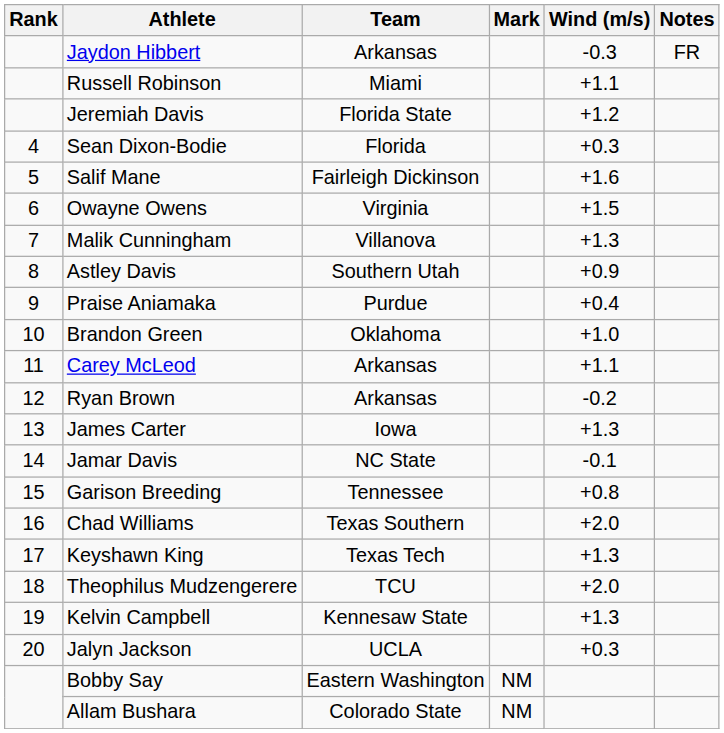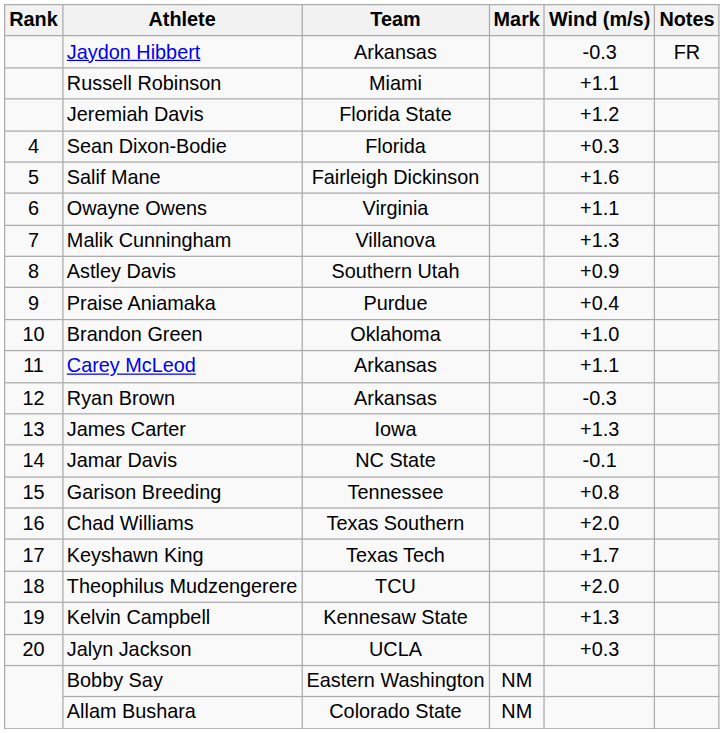 <table class="wikitable sortable" style="text-align:center">
 <tr>
 <th>Rank</th>
 <th>Athlete</th>
 <th>Team</th>
 <th>Mark</th>
 <th>Wind (m/s)</th>
 <th>Notes</th>
 </tr>
 <tr>
 <td></td>
 <td align=left> <a href='#'>Jaydon Hibbert</a></td>
 <td>Arkansas</td>
 <td></td>
 <td>-0.3</td>
 <td>FR</td>
 </tr>
 <tr>
 <td></td>
 <td align=left> Russell Robinson</td>
 <td>Miami</td>
 <td></td>
 <td>+1.1</td>
 <td></td>
 </tr>
 <tr>
 <td></td>
 <td align=left> Jeremiah Davis</td>
 <td>Florida State</td>
 <td></td>
 <td>+1.2</td>
 <td></td>
 </tr>
 <tr>
 <td>4</td>
 <td align=left> Sean Dixon-Bodie</td>
 <td>Florida</td>
 <td></td>
 <td>+0.3</td>
 <td></td>
 </tr>
 <tr>
 <td>5</td>
 <td align=left> Salif Mane</td>
 <td>Fairleigh Dickinson</td>
 <td></td>
 <td>+1.6</td>
 <td></td>
 </tr>
 <tr>
 <td>6</td>
 <td align=left> Owayne Owens</td>
 <td>Virginia</td>
 <td></td>
-<td>+1.5</td>
+<td>+1.1</td>
 <td></td>
 </tr>
 <tr>
 <td>7</td>
 <td align=left> Malik Cunningham</td>
 <td>Villanova</td>
 <td></td>
 <td>+1.3</td>
 <td></td>
 </tr>
 <tr>
 <td>8</td>
 <td align=left> Astley Davis</td>
 <td>Southern Utah</td>
 <td></td>
 <td>+0.9</td>
 <td></td>
 </tr>
 <tr>
 <td>9</td>
 <td align=left> Praise Aniamaka</td>
 <td>Purdue</td>
 <td></td>
 <td>+0.4</td>
 <td></td>
 </tr>
 <tr>
 <td>10</td>
 <td align=left> Brandon Green</td>
 <td>Oklahoma</td>
 <td></td>
 <td>+1.0</td>
 <td></td>
 </tr>
 <tr>
 <td>11</td>
 <td align=left> <a href='#'>Carey McLeod</a></td>
 <td>Arkansas</td>
 <td></td>
 <td>+1.1</td>
 <td></td>
 </tr>
 <tr>
 <td>12</td>
 <td align=left> Ryan Brown</td>
 <td>Arkansas</td>
 <td></td>
-<td>-0.2</td>
+<td>-0.3</td>
 <td></td>
 </tr>
 <tr>
 <td>13</td>
 <td align=left> James Carter</td>
 <td>Iowa</td>
 <td></td>
 <td>+1.3</td>
 <td></td>
 </tr>
 <tr>
 <td>14</td>
 <td align=left>  Jamar Davis</td>
 <td>NC State</td>
 <td></td>
 <td>-0.1</td>
 <td></td>
 </tr>
 <tr>
 <td>15</td>
 <td align=left> Garison Breeding</td>
 <td>Tennessee</td>
 <td></td>
 <td>+0.8</td>
 <td></td>
 </tr>
 <tr>
 <td>16</td>
 <td align=left> Chad Williams</td>
 <td>Texas Southern</td>
 <td></td>
 <td>+2.0</td>
 <td></td>
 </tr>
 <tr>
 <td>17</td>
 <td align=left> Keyshawn King</td>
 <td>Texas Tech</td>
 <td></td>
-<td>+1.3</td>
+<td>+1.7</td>
 <td></td>
 </tr>
 <tr>
 <td>18</td>
 <td align=left> Theophilus Mudzengerere</td>
 <td>TCU</td>
 <td></td>
 <td>+2.0</td>
 <td></td>
 </tr>
 <tr>
 <td>19</td>
 <td align=left> Kelvin Campbell</td>
 <td>Kennesaw State</td>
 <td></td>
 <td>+1.3</td>
 <td></td>
 </tr>
 <tr>
 <td>20</td>
 <td align=left> Jalyn Jackson</td>
 <td>UCLA</td>
 <td></td>
 <td>+0.3</td>
 <td></td>
 </tr>
 <tr>
 <td rowspan="2"></td>
 <td align=left> Bobby Say</td>
 <td>Eastern Washington</td>
 <td>NM</td>
 <td></td>
 <td></td>
 </tr>
 <tr>
 <td align="left"> Allam Bushara</td>
 <td>Colorado State</td>
 <td>NM</td>
 <td></td>
 <td></td>
 </tr>
 </table>
